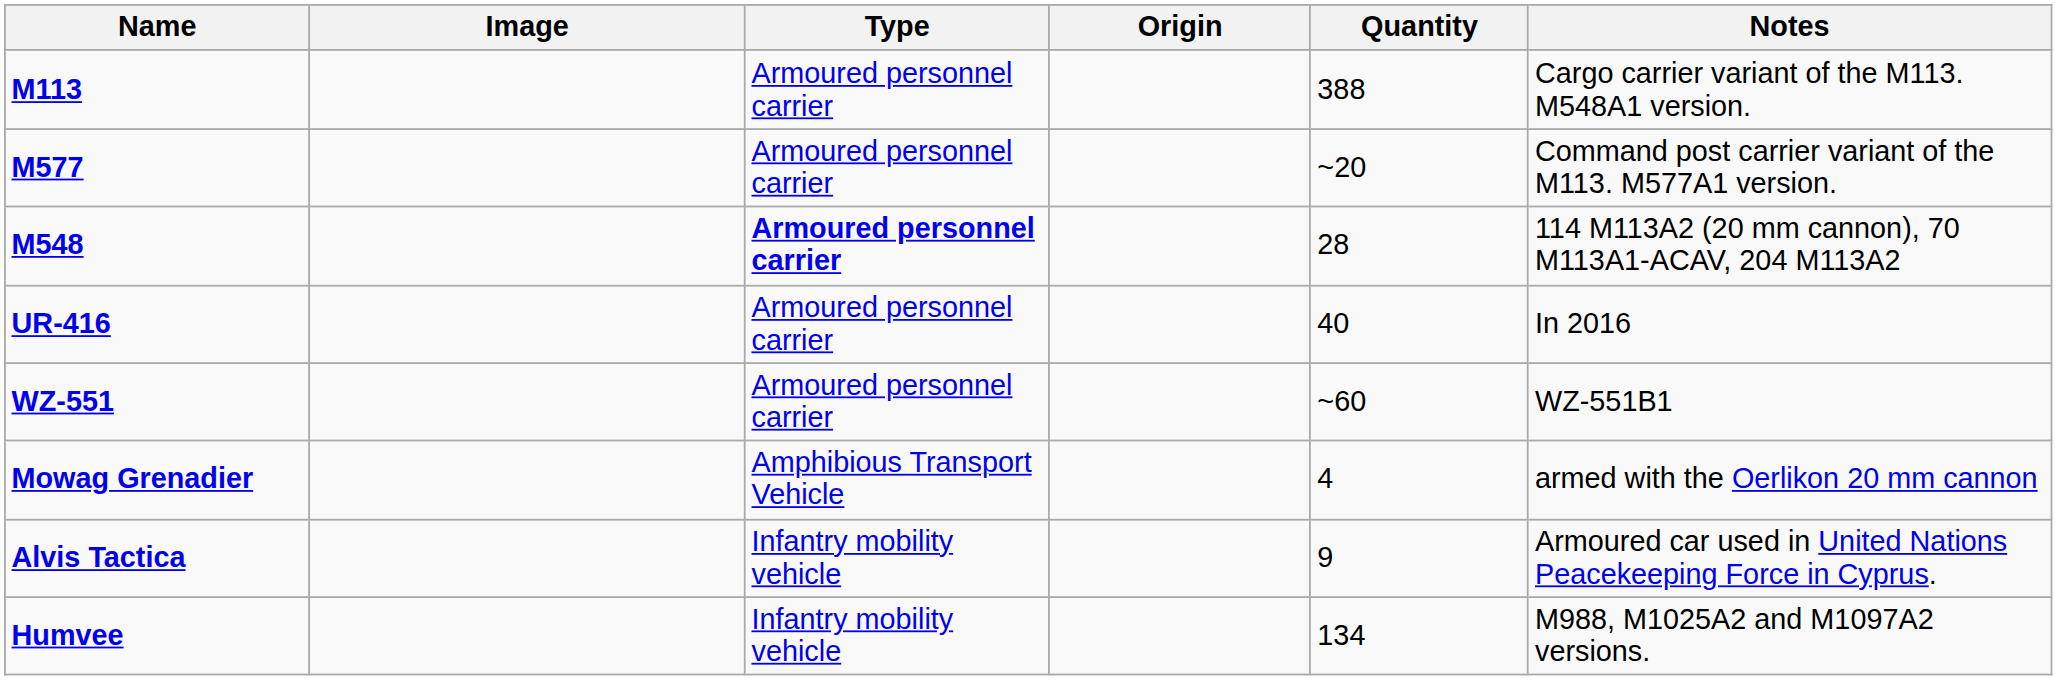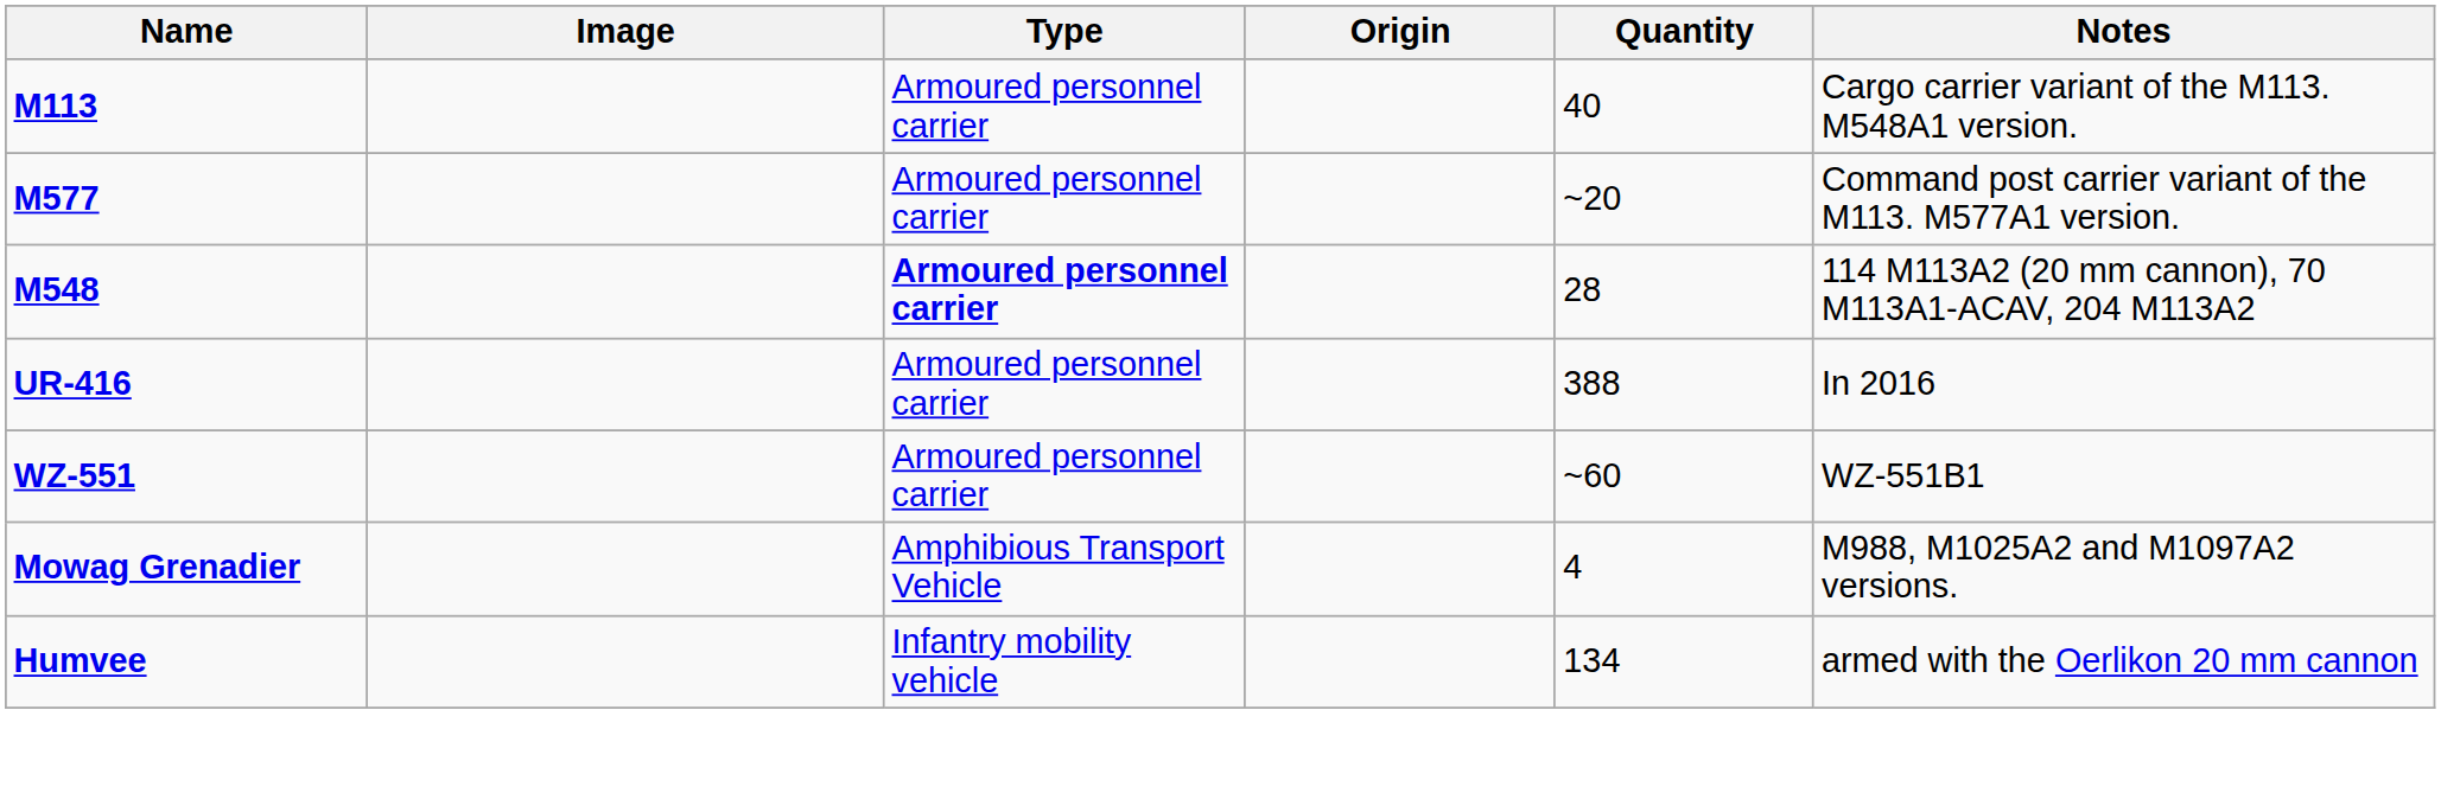 <table class="wikitable" style="width:90%;">
 <tr>
 <th width=14%>Name</th>
 <th width=20%>Image</th>
 <th width=14%>Type</th>
 <th width=12%>Origin</th>
 <th width=10%>Quantity</th>
 <th width=24%>Notes</th>
 </tr>
 <tr>
 <td><a href='#'><strong>M113</strong></a></td>
 <td></td>
 <td><a href='#'>Armoured personnel carrier</a></td>
 <td></td>
-<td>388</td>
+<td>40</td>
 <td>Cargo carrier variant of the M113. M548A1 version.</td>
 </tr>
 <tr>
 <td><a href='#'><strong>M577</strong></a></td>
 <td></td>
 <td><a href='#'>Armoured personnel carrier</a></td>
 <td></td>
 <td>~20</td>
 <td>Command post carrier variant of the M113. M577A1 version.</td>
 </tr>
 <tr>
 <td><strong><a href='#'>M548</a></strong></td>
 <td></td>
 <td><strong><a href='#'>Armoured personnel carrier</a></strong></td>
 <td></td>
 <td>28</td>
 <td>114 M113A2 (20 mm cannon), 70 M113A1-ACAV, 204 M113A2</td>
 </tr>
 <tr>
 <td><strong><a href='#'>UR-416</a></strong></td>
 <td></td>
 <td><a href='#'>Armoured personnel carrier</a></td>
 <td></td>
-<td>40</td>
+<td>388</td>
 <td>In 2016</td>
 </tr>
 <tr>
 <td><strong><a href='#'>WZ-551</a></strong></td>
 <td></td>
 <td><a href='#'>Armoured personnel carrier</a></td>
 <td></td>
 <td>~60</td>
 <td>WZ-551B1</td>
 </tr>
 <tr>
 <td><a href='#'><strong>Mowag Grenadier</strong></a></td>
 <td></td>
 <td><a href='#'>Amphibious Transport Vehicle</a></td>
 <td></td>
 <td>4</td>
-<td>armed with the <a href='#'>Oerlikon 20 mm cannon</a></td>
-</tr>
-<tr>
-<td><strong><a href='#'>Alvis Tactica</a></strong></td>
-<td></td>
-<td><a href='#'>Infantry mobility vehicle</a></td>
-<td></td>
-<td>9</td>
-<td>Armoured car used in <a href='#'>United Nations Peacekeeping Force in Cyprus</a>.</td>
+<td>M988, M1025A2 and M1097A2 versions.</td>
 </tr>
 <tr>
 <td><strong><a href='#'>Humvee</a></strong></td>
 <td></td>
 <td><a href='#'>Infantry mobility vehicle</a></td>
 <td></td>
 <td>134</td>
-<td>M988, M1025A2 and M1097A2 versions.</td>
+<td>armed with the <a href='#'>Oerlikon 20 mm cannon</a></td>
 </tr>
 </table>
